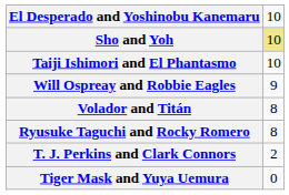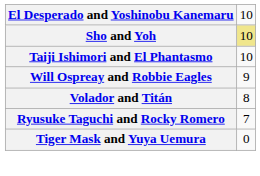 <table class="wikitable" style="margin: 1em auto 1em auto;text-align:center">
 <tr>
 <th><a href='#'>El Desperado</a> and <a href='#'>Yoshinobu Kanemaru</a></th>
 <td>10</td>
 </tr>
 <tr>
 <th><a href='#'>Sho</a> and <a href='#'>Yoh</a></th>
 <td style="background: khaki;">10</td>
 </tr>
 <tr>
 <th><a href='#'>Taiji Ishimori</a> and <a href='#'>El Phantasmo</a></th>
 <td>10</td>
 </tr>
 <tr>
 <th><a href='#'>Will Ospreay</a> and <a href='#'>Robbie Eagles</a></th>
 <td>9</td>
 </tr>
 <tr>
 <th><a href='#'>Volador</a> and <a href='#'>Titán</a></th>
 <td>8</td>
 </tr>
 <tr>
 <th><a href='#'>Ryusuke Taguchi</a> and <a href='#'>Rocky Romero</a></th>
-<td>8</td>
-</tr>
-<tr>
-<th><a href='#'>T. J. Perkins</a> and <a href='#'>Clark Connors</a></th>
-<td>2</td>
+<td>7</td>
 </tr>
 <tr>
 <th><a href='#'>Tiger Mask</a> and <a href='#'>Yuya Uemura</a></th>
 <td>0</td>
 </tr>
 </table>
